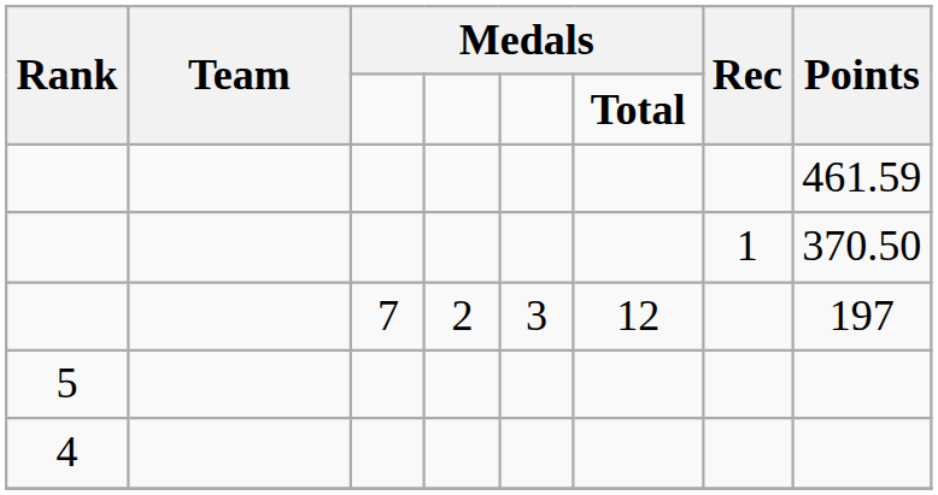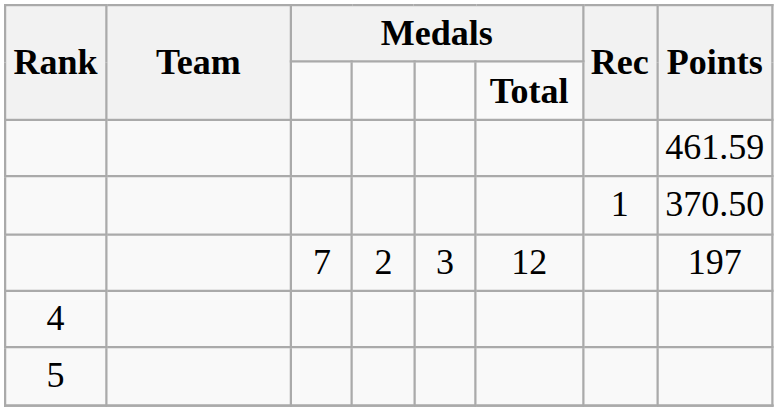 <table class="wikitable">
 <tr>
 <th rowspan=2>Rank</th>
 <th style="width:75px;" rowspan="2">Team</th>
 <th colspan=4>Medals</th>
 <th rowspan=2>Rec</th>
 <th rowspan=2>Points</th>
 </tr>
 <tr style="text-align:center;">
 <td style="width:20px; "></td>
 <td style="width:20px; "></td>
 <td style="width:20px; "></td>
 <td style="width:40px; "><strong>Total</strong></td>
 </tr>
 <tr>
 <td align=center></td>
 <td></td>
 <td align=center></td>
 <td align=center></td>
 <td align=center></td>
 <td align=center></td>
 <td align=center></td>
 <td align=center>461.59</td>
 </tr>
 <tr>
 <td align=center></td>
 <td></td>
 <td align=center></td>
 <td align=center></td>
 <td align=center></td>
 <td align=center></td>
 <td align=center>1</td>
 <td align=center>370.50</td>
 </tr>
 <tr>
 <td align=center></td>
 <td></td>
 <td align=center>7</td>
 <td align=center>2</td>
 <td align=center>3</td>
 <td align=center>12</td>
 <td align=center></td>
 <td align=center>197</td>
 </tr>
 <tr>
+<td align=center>4</td>
+<td></td>
+<td align=center></td>
+<td align=center></td>
+<td align=center></td>
+<td align=center></td>
+<td align=center></td>
+<td align=center></td>
+</tr>
+<tr>
 <td align=center>5</td>
 <td><strong></strong></td>
 <td align=center></td>
 <td align=center></td>
 <td align=center></td>
 <td align=center></td>
 <td align=center></td>
 <td align=center></td>
 </tr>
 <tr>
-<td align=center>4</td>
-<td></td>
-<td align=center></td>
-<td align=center></td>
-<td align=center></td>
-<td align=center></td>
-<td align=center></td>
-<td align=center></td>
-</tr>
-<tr>
 </tr>
 </table>
